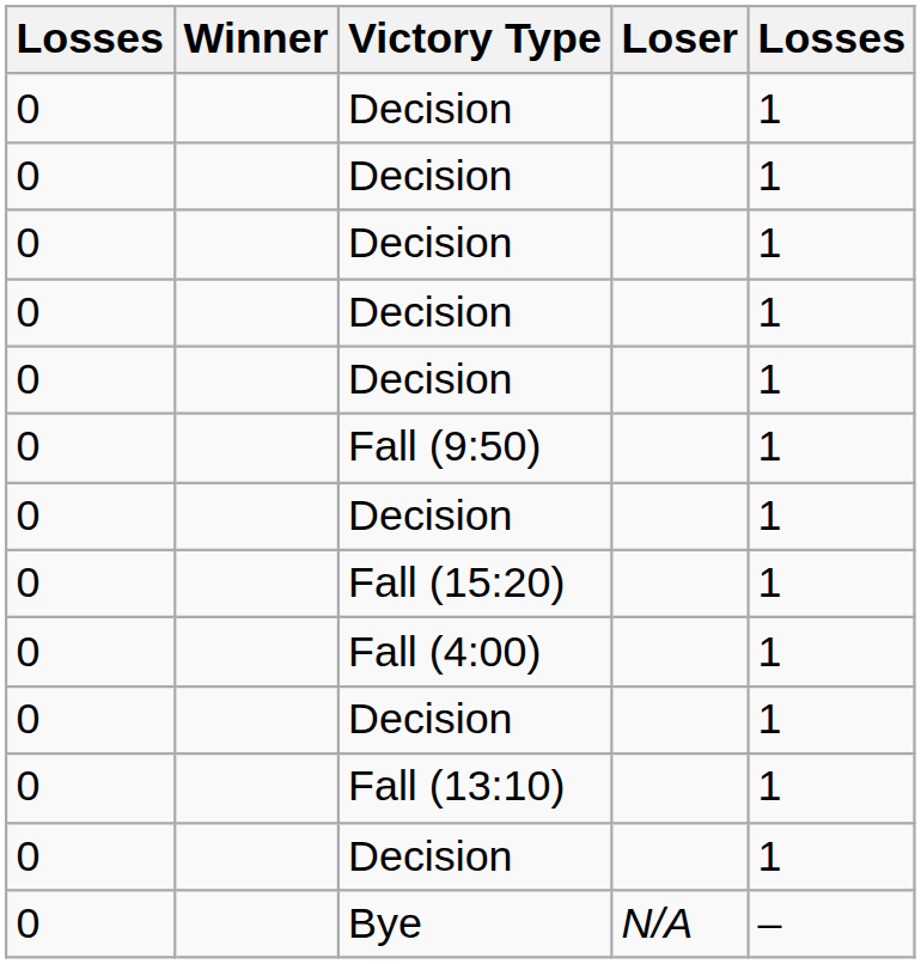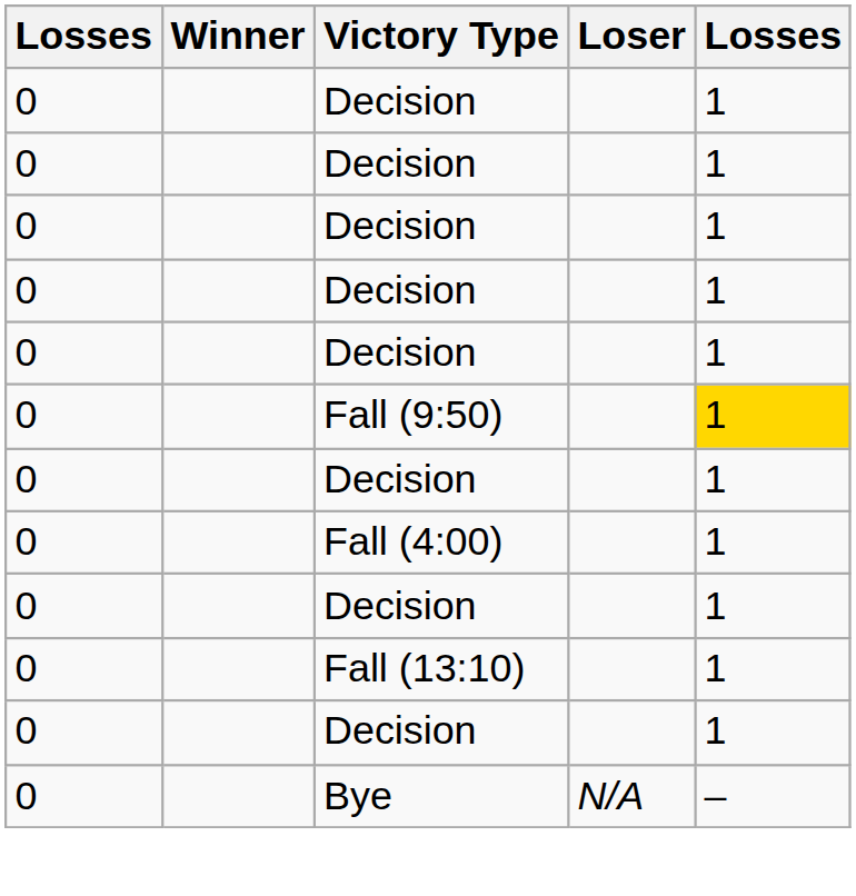 <table class=wikitable>
 <tr>
 <th>Losses</th>
 <th>Winner</th>
 <th>Victory Type</th>
 <th>Loser</th>
 <th>Losses</th>
 </tr>
 <tr>
 <td>0</td>
 <td></td>
 <td>Decision</td>
 <td></td>
 <td>1</td>
 </tr>
 <tr>
 <td>0</td>
 <td></td>
 <td>Decision</td>
 <td></td>
 <td>1</td>
 </tr>
 <tr>
 <td>0</td>
 <td></td>
 <td>Decision</td>
 <td></td>
 <td>1</td>
 </tr>
 <tr>
 <td>0</td>
 <td></td>
 <td>Decision</td>
 <td></td>
 <td>1</td>
 </tr>
 <tr>
 <td>0</td>
 <td></td>
 <td>Decision</td>
 <td></td>
 <td>1</td>
 </tr>
 <tr>
 <td>0</td>
 <td></td>
 <td>Fall (9:50)</td>
 <td></td>
-<td>1</td>
+<td style="background: gold;">1</td>
 </tr>
 <tr>
 <td>0</td>
 <td></td>
 <td>Decision</td>
-<td></td>
-<td>1</td>
-</tr>
-<tr>
-<td>0</td>
-<td></td>
-<td>Fall (15:20)</td>
 <td></td>
 <td>1</td>
 </tr>
 <tr>
 <td>0</td>
 <td></td>
 <td>Fall (4:00)</td>
 <td></td>
 <td>1</td>
 </tr>
 <tr>
 <td>0</td>
 <td></td>
 <td>Decision</td>
 <td></td>
 <td>1</td>
 </tr>
 <tr>
 <td>0</td>
 <td></td>
 <td>Fall (13:10)</td>
 <td></td>
 <td>1</td>
 </tr>
 <tr>
 <td>0</td>
 <td></td>
 <td>Decision</td>
 <td></td>
 <td>1</td>
 </tr>
 <tr>
 <td>0</td>
 <td></td>
 <td>Bye</td>
 <td><em>N/A</em></td>
 <td>–</td>
 </tr>
 </table>
